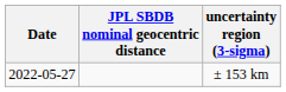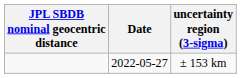 <table class="wikitable" style="text-align:center; font-size: 0.9em;">
 <tr>
+<th><a href='#'>JPL SBDB</a><br><a href='#'>nominal</a> geocentric<br>distance</th>
 <th>Date</th>
-<th><a href='#'>JPL SBDB</a><br><a href='#'>nominal</a> geocentric<br>distance</th>
 <th>uncertainty<br>region<br>(<a href='#'>3-sigma</a>)</th>
 </tr>
 <tr>
+<td></td>
 <td>2022-05-27</td>
-<td></td>
 <td>± 153 km</td>
 </tr>
 </table>
